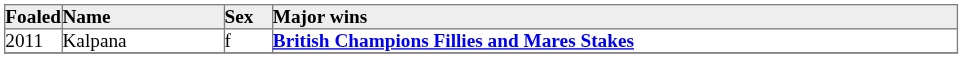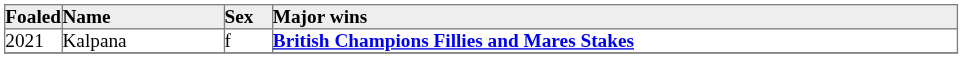 <table border="1" cellpadding="0" style="border-collapse: collapse; font-size:90%">
 <tr bgcolor="#eeeeee">
 <td width="35px"><strong>Foaled</strong></td>
 <td width="120px"><strong>Name</strong></td>
 <td width="35px"><strong>Sex</strong></td>
 <td width="510px"><strong>Major wins</strong></td>
 </tr>
 <tr>
-<td>2011</td>
+<td>2021</td>
 <td>Kalpana</td>
 <td>f</td>
 <td><strong><a href='#'>British Champions Fillies and Mares Stakes</a></strong></td>
 </tr>
 <tr>
 </tr>
 </table>
